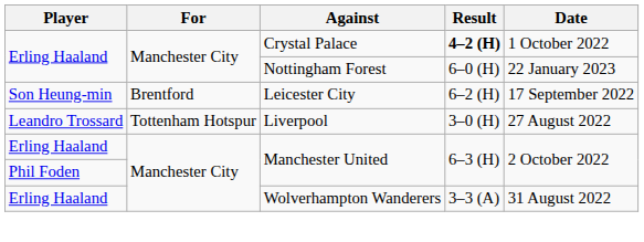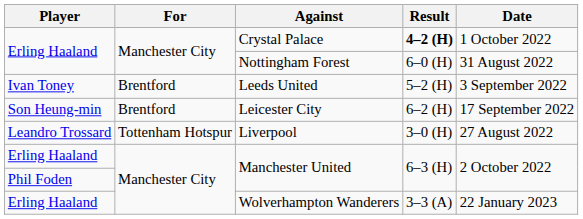 <table class="wikitable">
 <tr>
 <th>Player</th>
 <th>For</th>
 <th>Against</th>
 <th>Result</th>
 <th>Date</th>
 </tr>
 <tr>
 <td rowspan="2"> <a href='#'>Erling Haaland</a></td>
 <td rowspan="2">Manchester City</td>
 <td>Crystal Palace</td>
 <td><strong>4–2 (H)</strong></td>
 <td>1 October 2022</td>
 </tr>
 <tr>
 <td>Nottingham Forest</td>
 <td>6–0 (H)</td>
-<td>22 January 2023</td>
+<td>31 August 2022</td>
+</tr>
+<tr>
+<td> <a href='#'>Ivan Toney</a></td>
+<td>Brentford</td>
+<td>Leeds United</td>
+<td>5–2 (H)</td>
+<td>3 September 2022</td>
 </tr>
 <tr>
 <td> <a href='#'>Son Heung-min</a></td>
 <td>Brentford</td>
 <td>Leicester City</td>
 <td>6–2 (H)</td>
 <td>17 September 2022</td>
 </tr>
 <tr>
 <td> <a href='#'>Leandro Trossard</a></td>
 <td>Tottenham Hotspur</td>
 <td>Liverpool</td>
 <td>3–0 (H)</td>
 <td>27 August 2022</td>
 </tr>
 <tr>
 <td> <a href='#'>Erling Haaland</a></td>
 <td rowspan="3">Manchester City</td>
 <td rowspan="2">Manchester United</td>
 <td rowspan="2">6–3 (H)</td>
 <td rowspan="2">2 October 2022</td>
 </tr>
 <tr>
 <td> <a href='#'>Phil Foden</a></td>
 </tr>
 <tr>
 <td> <a href='#'>Erling Haaland</a></td>
 <td>Wolverhampton Wanderers</td>
 <td>3–3 (A)</td>
-<td>31 August 2022</td>
+<td>22 January 2023</td>
 </tr>
 </table>
